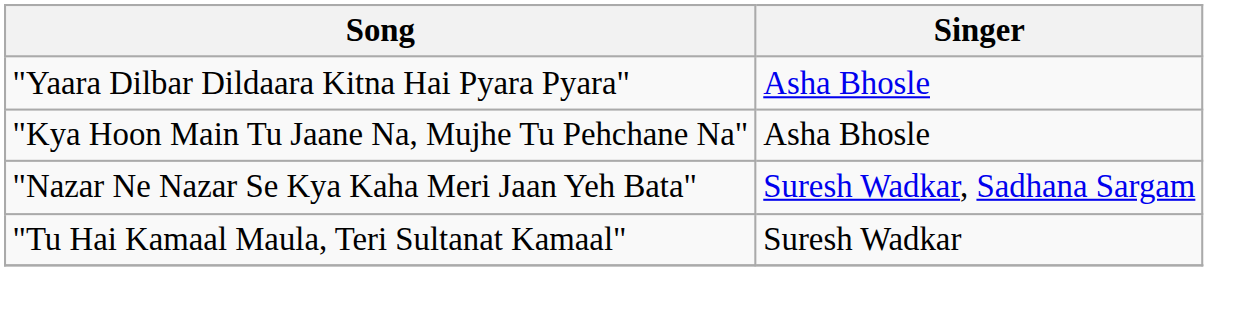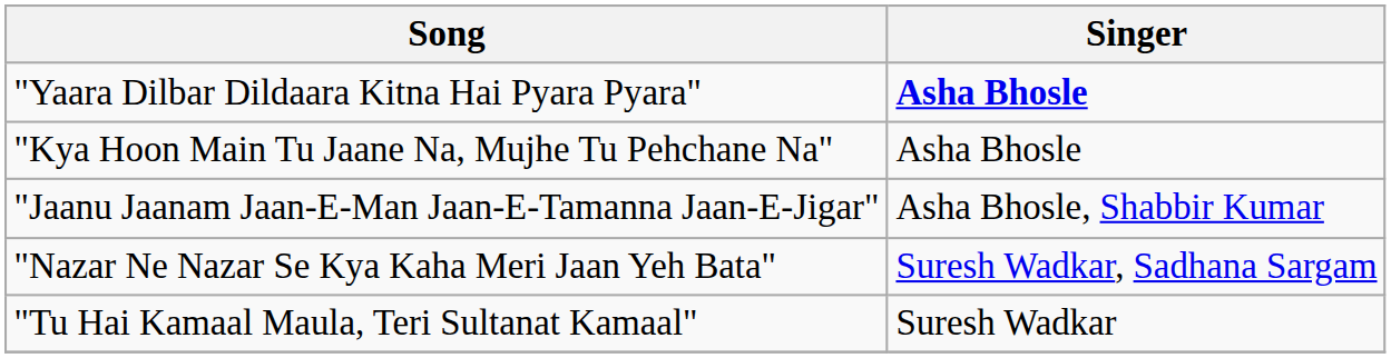 <table class="wikitable">
 <tr>
 <th>Song</th>
 <th>Singer</th>
 </tr>
 <tr>
 <td>"Yaara Dilbar Dildaara Kitna Hai Pyara Pyara"</td>
-<td><a href='#'>Asha Bhosle</a></td>
+<td><strong><a href='#'>Asha Bhosle</a></strong></td>
 </tr>
 <tr>
 <td>"Kya Hoon Main Tu Jaane Na, Mujhe Tu Pehchane Na"</td>
 <td>Asha Bhosle</td>
+</tr>
+<tr>
+<td>"Jaanu Jaanam Jaan-E-Man Jaan-E-Tamanna Jaan-E-Jigar"</td>
+<td>Asha Bhosle, <a href='#'>Shabbir Kumar</a></td>
 </tr>
 <tr>
 <td>"Nazar Ne Nazar Se Kya Kaha Meri Jaan Yeh Bata"</td>
 <td><a href='#'>Suresh Wadkar</a>, <a href='#'>Sadhana Sargam</a></td>
 </tr>
 <tr>
 <td>"Tu Hai Kamaal Maula, Teri Sultanat Kamaal"</td>
 <td>Suresh Wadkar</td>
 </tr>
 <tr>
 </tr>
 </table>
